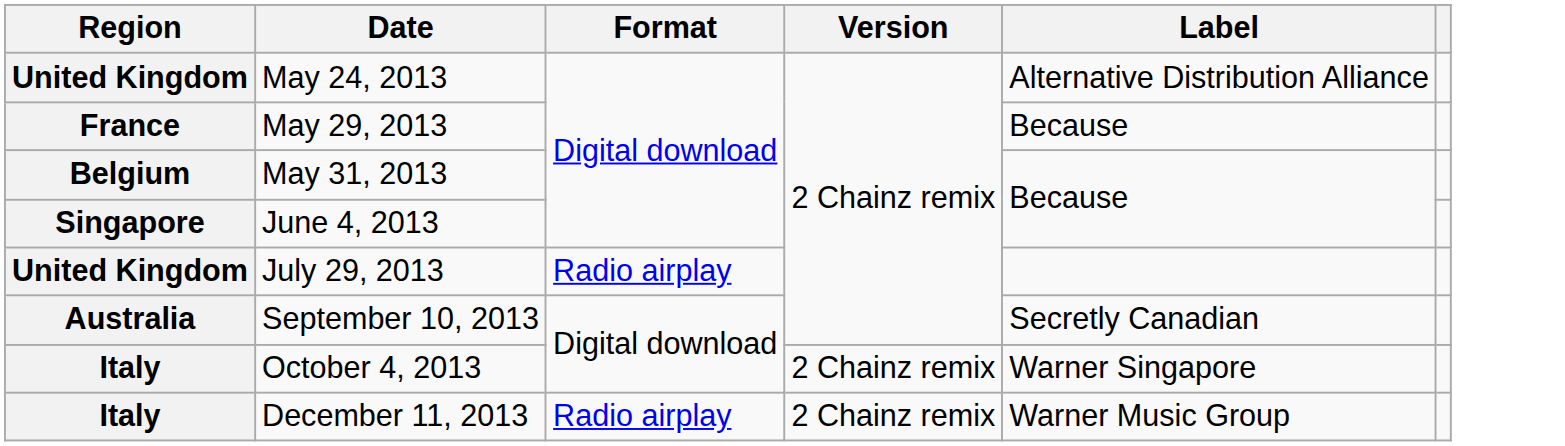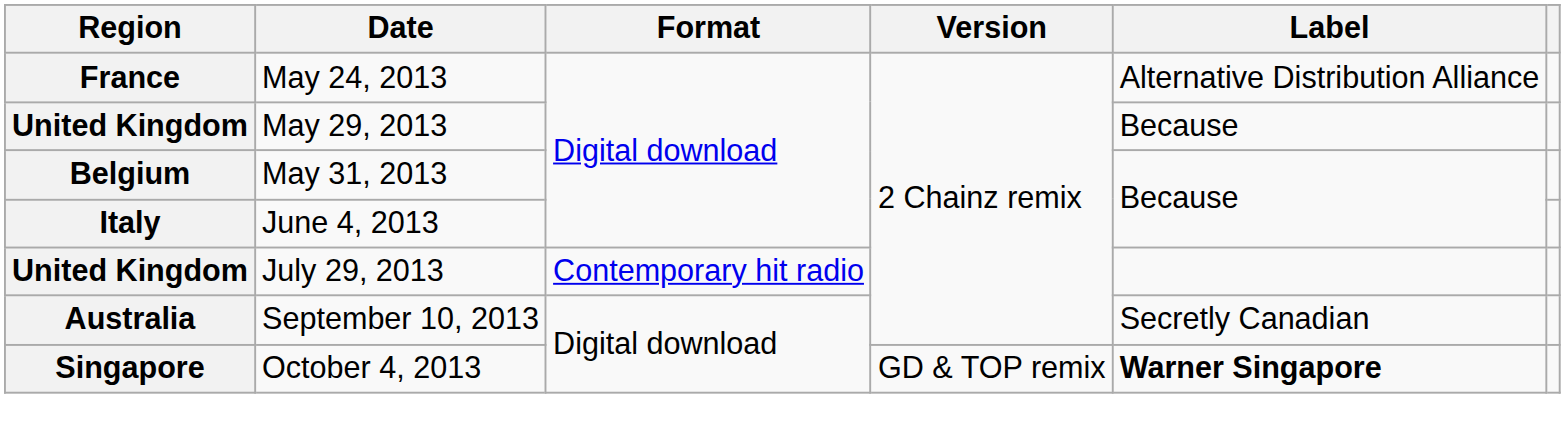 <table class="wikitable plainrowheaders">
 <tr>
 <th scope="col">Region</th>
 <th scope="col">Date</th>
 <th scope="col">Format</th>
 <th scope="col">Version</th>
 <th scope="col">Label</th>
 <th scope="col"></th>
 </tr>
 <tr>
-<th scope="row">United Kingdom</th>
+<th scope="row">France</th>
 <td>May 24, 2013</td>
 <td rowspan=4><a href='#'>Digital download</a></td>
 <td rowspan=6>2 Chainz remix</td>
 <td>Alternative Distribution Alliance</td>
 <td align="center"></td>
 </tr>
 <tr>
-<th scope="row">France</th>
+<th scope="row">United Kingdom</th>
 <td>May 29, 2013</td>
 <td>Because</td>
 <td align="center"></td>
 </tr>
 <tr>
 <th scope="row">Belgium</th>
 <td>May 31, 2013</td>
 <td rowspan=2>Because</td>
 <td align="center"></td>
 </tr>
 <tr>
-<th scope="row">Singapore</th>
+<th scope="row">Italy</th>
 <td>June 4, 2013</td>
 <td align="center"></td>
 </tr>
 <tr>
 <th scope="row">United Kingdom</th>
 <td>July 29, 2013</td>
-<td><a href='#'>Radio airplay</a></td>
+<td><a href='#'>Contemporary hit radio</a></td>
 <td></td>
 <td align="center"></td>
 </tr>
 <tr>
 <th scope="row">Australia</th>
 <td>September 10, 2013</td>
 <td rowspan=2>Digital download</td>
 <td>Secretly Canadian</td>
 <td align="center"></td>
 </tr>
 <tr>
-<th scope="row">Italy</th>
+<th scope="row">Singapore</th>
 <td>October 4, 2013</td>
-<td>2 Chainz remix</td>
-<td>Warner Singapore</td>
-<td align="center"></td>
-</tr>
-<tr>
-<th scope="row">Italy</th>
-<td>December 11, 2013</td>
-<td><a href='#'>Radio airplay</a></td>
-<td>2 Chainz remix</td>
-<td>Warner Music Group</td>
+<td>GD & TOP remix</td>
+<td><strong>Warner Singapore</strong></td>
 <td align="center"></td>
 </tr>
 </table>
